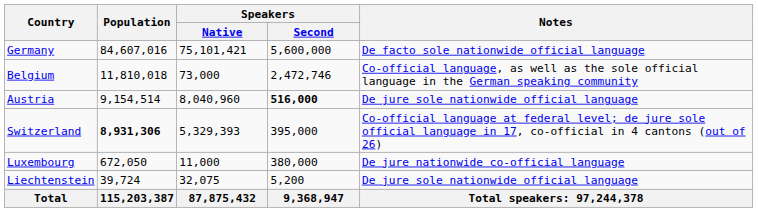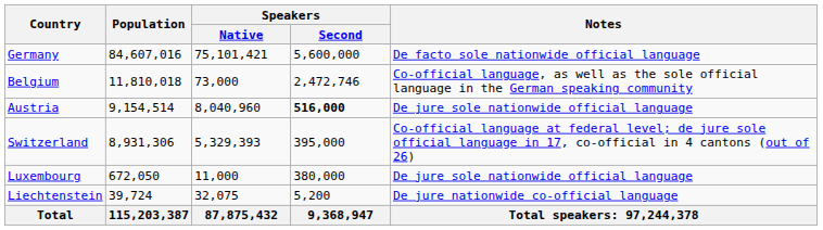 <table class="sortable wikitable">
 <tr>
 <th rowspan=2 class="unsortable">Country</th>
 <th rowspan=2 data-sort-type="number">Population<br></th>
 <th colspan=2>Speakers</th>
 <th class=unsortable rowspan=2>Notes</th>
 </tr>
 <tr>
 <th data-sort-type="number" width="100px"><a href='#'>Native</a></th>
 <th data-sort-type="number" width="100px"><a href='#'>Second</a></th>
 </tr>
 <tr>
 <td><a href='#'>Germany</a></td>
 <td>84,607,016</td>
 <td>75,101,421 </td>
 <td>5,600,000 </td>
 <td><a href='#'>De facto sole nationwide official language</a></td>
 </tr>
 <tr>
 <td><a href='#'>Belgium</a></td>
 <td>11,810,018</td>
 <td>73,000 </td>
 <td>2,472,746 </td>
 <td><a href='#'>Co-official language</a>, as well as the sole official language in the <a href='#'>German speaking community</a></td>
 </tr>
 <tr>
 <td><a href='#'>Austria</a></td>
 <td>9,154,514</td>
 <td>8,040,960 </td>
 <td><strong>516,000 </strong></td>
 <td><a href='#'>De jure sole nationwide official language</a></td>
 </tr>
 <tr>
 <td><a href='#'>Switzerland</a></td>
-<td><strong>8,931,306</strong></td>
+<td>8,931,306</td>
 <td>5,329,393 </td>
 <td>395,000 </td>
 <td><a href='#'>Co-official language at federal level; de jure sole official language in 17</a>, co-official in 4 cantons (<a href='#'>out of 26</a>)</td>
 </tr>
 <tr>
 <td><a href='#'>Luxembourg</a></td>
 <td>672,050</td>
 <td>11,000 </td>
 <td>380,000 </td>
-<td><a href='#'>De jure nationwide co-official language</a></td>
+<td><a href='#'>De jure sole nationwide official language</a></td>
 </tr>
 <tr>
 <td><a href='#'>Liechtenstein</a></td>
 <td>39,724</td>
 <td>32,075 </td>
 <td>5,200 </td>
-<td><a href='#'>De jure sole nationwide official language</a></td>
+<td><a href='#'>De jure nationwide co-official language</a></td>
 </tr>
 <tr>
 <th>Total</th>
 <th>115,203,387</th>
 <th>87,875,432</th>
 <th>9,368,947</th>
 <th>Total speakers: 97,244,378</th>
 </tr>
 </table>
